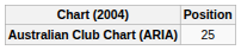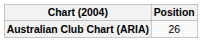 <table class="wikitable plainrowheaders" style="text-align:center">
 <tr>
 <th>Chart (2004)</th>
 <th>Position</th>
 </tr>
 <tr>
 <th scope="row">Australian Club Chart (ARIA)</th>
-<td>25</td>
+<td>26</td>
 </tr>
 </table>
